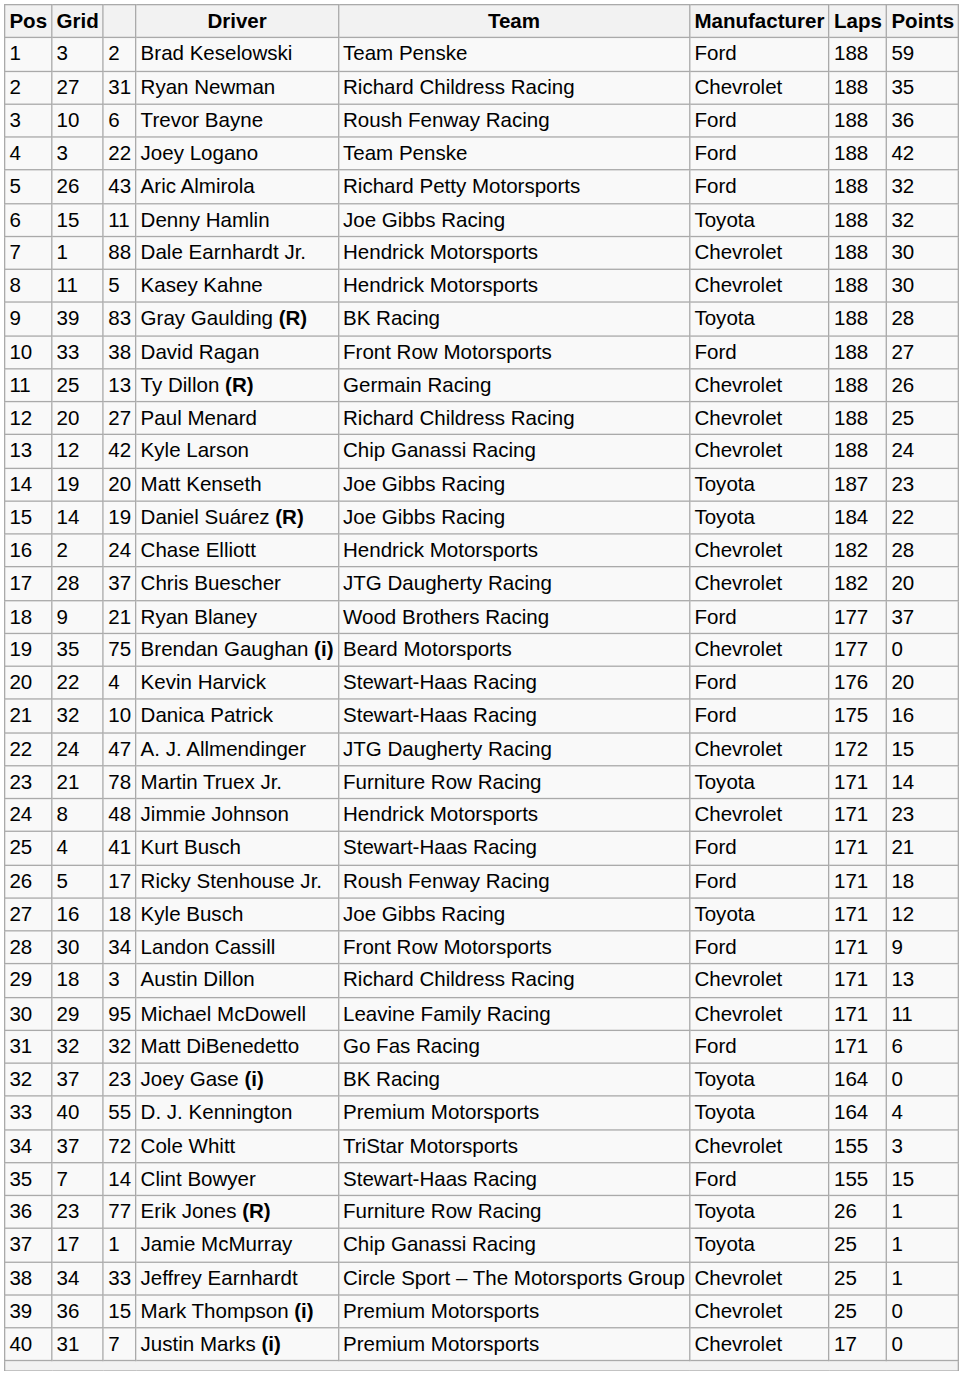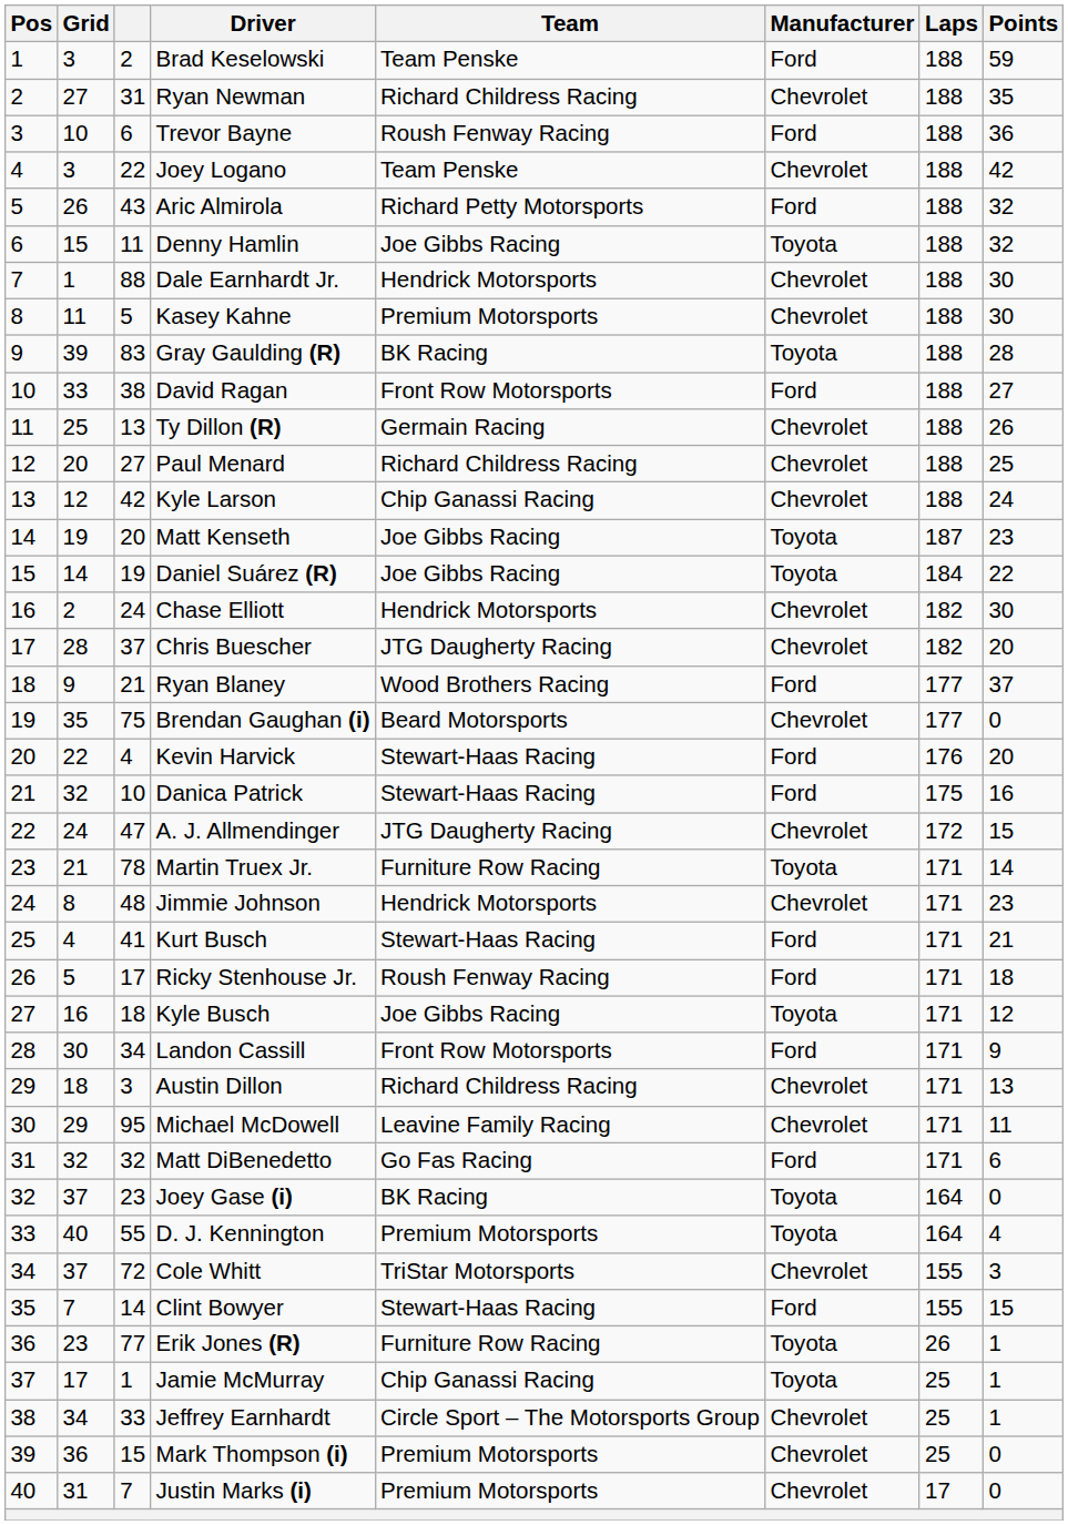 <table class="wikitable" style="font-size:98%">
 <tr>
 <th>Pos</th>
 <th>Grid</th>
 <th></th>
 <th>Driver</th>
 <th>Team</th>
 <th>Manufacturer</th>
 <th>Laps</th>
 <th>Points</th>
 </tr>
 <tr>
 <td>1</td>
 <td>3</td>
 <td>2</td>
 <td>Brad Keselowski</td>
 <td>Team Penske</td>
 <td>Ford</td>
 <td>188</td>
 <td>59</td>
 </tr>
 <tr>
 <td>2</td>
 <td>27</td>
 <td>31</td>
 <td>Ryan Newman</td>
 <td>Richard Childress Racing</td>
 <td>Chevrolet</td>
 <td>188</td>
 <td>35</td>
 </tr>
 <tr>
 <td>3</td>
 <td>10</td>
 <td>6</td>
 <td>Trevor Bayne</td>
 <td>Roush Fenway Racing</td>
 <td>Ford</td>
 <td>188</td>
 <td>36</td>
 </tr>
 <tr>
 <td>4</td>
 <td>3</td>
 <td>22</td>
 <td>Joey Logano</td>
 <td>Team Penske</td>
-<td>Ford</td>
+<td>Chevrolet</td>
 <td>188</td>
 <td>42</td>
 </tr>
 <tr>
 <td>5</td>
 <td>26</td>
 <td>43</td>
 <td>Aric Almirola</td>
 <td>Richard Petty Motorsports</td>
 <td>Ford</td>
 <td>188</td>
 <td>32</td>
 </tr>
 <tr>
 <td>6</td>
 <td>15</td>
 <td>11</td>
 <td>Denny Hamlin</td>
 <td>Joe Gibbs Racing</td>
 <td>Toyota</td>
 <td>188</td>
 <td>32</td>
 </tr>
 <tr>
 <td>7</td>
 <td>1</td>
 <td>88</td>
 <td>Dale Earnhardt Jr.</td>
 <td>Hendrick Motorsports</td>
 <td>Chevrolet</td>
 <td>188</td>
 <td>30</td>
 </tr>
 <tr>
 <td>8</td>
 <td>11</td>
 <td>5</td>
 <td>Kasey Kahne</td>
-<td>Hendrick Motorsports</td>
+<td>Premium Motorsports</td>
 <td>Chevrolet</td>
 <td>188</td>
 <td>30</td>
 </tr>
 <tr>
 <td>9</td>
 <td>39</td>
 <td>83</td>
 <td>Gray Gaulding <strong>(R)</strong></td>
 <td>BK Racing</td>
 <td>Toyota</td>
 <td>188</td>
 <td>28</td>
 </tr>
 <tr>
 <td>10</td>
 <td>33</td>
 <td>38</td>
 <td>David Ragan</td>
 <td>Front Row Motorsports</td>
 <td>Ford</td>
 <td>188</td>
 <td>27</td>
 </tr>
 <tr>
 <td>11</td>
 <td>25</td>
 <td>13</td>
 <td>Ty Dillon <strong>(R)</strong></td>
 <td>Germain Racing</td>
 <td>Chevrolet</td>
 <td>188</td>
 <td>26</td>
 </tr>
 <tr>
 <td>12</td>
 <td>20</td>
 <td>27</td>
 <td>Paul Menard</td>
 <td>Richard Childress Racing</td>
 <td>Chevrolet</td>
 <td>188</td>
 <td>25</td>
 </tr>
 <tr>
 <td>13</td>
 <td>12</td>
 <td>42</td>
 <td>Kyle Larson</td>
 <td>Chip Ganassi Racing</td>
 <td>Chevrolet</td>
 <td>188</td>
 <td>24</td>
 </tr>
 <tr>
 <td>14</td>
 <td>19</td>
 <td>20</td>
 <td>Matt Kenseth</td>
 <td>Joe Gibbs Racing</td>
 <td>Toyota</td>
 <td>187</td>
 <td>23</td>
 </tr>
 <tr>
 <td>15</td>
 <td>14</td>
 <td>19</td>
 <td>Daniel Suárez <strong>(R)</strong></td>
 <td>Joe Gibbs Racing</td>
 <td>Toyota</td>
 <td>184</td>
 <td>22</td>
 </tr>
 <tr>
 <td>16</td>
 <td>2</td>
 <td>24</td>
 <td>Chase Elliott</td>
 <td>Hendrick Motorsports</td>
 <td>Chevrolet</td>
 <td>182</td>
-<td>28</td>
+<td>30</td>
 </tr>
 <tr>
 <td>17</td>
 <td>28</td>
 <td>37</td>
 <td>Chris Buescher</td>
 <td>JTG Daugherty Racing</td>
 <td>Chevrolet</td>
 <td>182</td>
 <td>20</td>
 </tr>
 <tr>
 <td>18</td>
 <td>9</td>
 <td>21</td>
 <td>Ryan Blaney</td>
 <td>Wood Brothers Racing</td>
 <td>Ford</td>
 <td>177</td>
 <td>37</td>
 </tr>
 <tr>
 <td>19</td>
 <td>35</td>
 <td>75</td>
 <td>Brendan Gaughan <strong>(i)</strong></td>
 <td>Beard Motorsports</td>
 <td>Chevrolet</td>
 <td>177</td>
 <td>0</td>
 </tr>
 <tr>
 <td>20</td>
 <td>22</td>
 <td>4</td>
 <td>Kevin Harvick</td>
 <td>Stewart-Haas Racing</td>
 <td>Ford</td>
 <td>176</td>
 <td>20</td>
 </tr>
 <tr>
 <td>21</td>
 <td>32</td>
 <td>10</td>
 <td>Danica Patrick</td>
 <td>Stewart-Haas Racing</td>
 <td>Ford</td>
 <td>175</td>
 <td>16</td>
 </tr>
 <tr>
 <td>22</td>
 <td>24</td>
 <td>47</td>
 <td>A. J. Allmendinger</td>
 <td>JTG Daugherty Racing</td>
 <td>Chevrolet</td>
 <td>172</td>
 <td>15</td>
 </tr>
 <tr>
 <td>23</td>
 <td>21</td>
 <td>78</td>
 <td>Martin Truex Jr.</td>
 <td>Furniture Row Racing</td>
 <td>Toyota</td>
 <td>171</td>
 <td>14</td>
 </tr>
 <tr>
 <td>24</td>
 <td>8</td>
 <td>48</td>
 <td>Jimmie Johnson</td>
 <td>Hendrick Motorsports</td>
 <td>Chevrolet</td>
 <td>171</td>
 <td>23</td>
 </tr>
 <tr>
 <td>25</td>
 <td>4</td>
 <td>41</td>
 <td>Kurt Busch</td>
 <td>Stewart-Haas Racing</td>
 <td>Ford</td>
 <td>171</td>
 <td>21</td>
 </tr>
 <tr>
 <td>26</td>
 <td>5</td>
 <td>17</td>
 <td>Ricky Stenhouse Jr.</td>
 <td>Roush Fenway Racing</td>
 <td>Ford</td>
 <td>171</td>
 <td>18</td>
 </tr>
 <tr>
 <td>27</td>
 <td>16</td>
 <td>18</td>
 <td>Kyle Busch</td>
 <td>Joe Gibbs Racing</td>
 <td>Toyota</td>
 <td>171</td>
 <td>12</td>
 </tr>
 <tr>
 <td>28</td>
 <td>30</td>
 <td>34</td>
 <td>Landon Cassill</td>
 <td>Front Row Motorsports</td>
 <td>Ford</td>
 <td>171</td>
 <td>9</td>
 </tr>
 <tr>
 <td>29</td>
 <td>18</td>
 <td>3</td>
 <td>Austin Dillon</td>
 <td>Richard Childress Racing</td>
 <td>Chevrolet</td>
 <td>171</td>
 <td>13</td>
 </tr>
 <tr>
 <td>30</td>
 <td>29</td>
 <td>95</td>
 <td>Michael McDowell</td>
 <td>Leavine Family Racing</td>
 <td>Chevrolet</td>
 <td>171</td>
 <td>11</td>
 </tr>
 <tr>
 <td>31</td>
 <td>32</td>
 <td>32</td>
 <td>Matt DiBenedetto</td>
 <td>Go Fas Racing</td>
 <td>Ford</td>
 <td>171</td>
 <td>6</td>
 </tr>
 <tr>
 <td>32</td>
 <td>37</td>
 <td>23</td>
 <td>Joey Gase <strong>(i)</strong></td>
 <td>BK Racing</td>
 <td>Toyota</td>
 <td>164</td>
 <td>0</td>
 </tr>
 <tr>
 <td>33</td>
 <td>40</td>
 <td>55</td>
 <td>D. J. Kennington</td>
 <td>Premium Motorsports</td>
 <td>Toyota</td>
 <td>164</td>
 <td>4</td>
 </tr>
 <tr>
 <td>34</td>
 <td>37</td>
 <td>72</td>
 <td>Cole Whitt</td>
 <td>TriStar Motorsports</td>
 <td>Chevrolet</td>
 <td>155</td>
 <td>3</td>
 </tr>
 <tr>
 <td>35</td>
 <td>7</td>
 <td>14</td>
 <td>Clint Bowyer</td>
 <td>Stewart-Haas Racing</td>
 <td>Ford</td>
 <td>155</td>
 <td>15</td>
 </tr>
 <tr>
 <td>36</td>
 <td>23</td>
 <td>77</td>
 <td>Erik Jones <strong>(R)</strong></td>
 <td>Furniture Row Racing</td>
 <td>Toyota</td>
 <td>26</td>
 <td>1</td>
 </tr>
 <tr>
 <td>37</td>
 <td>17</td>
 <td>1</td>
 <td>Jamie McMurray</td>
 <td>Chip Ganassi Racing</td>
 <td>Toyota</td>
 <td>25</td>
 <td>1</td>
 </tr>
 <tr>
 <td>38</td>
 <td>34</td>
 <td>33</td>
 <td>Jeffrey Earnhardt</td>
 <td>Circle Sport – The Motorsports Group</td>
 <td>Chevrolet</td>
 <td>25</td>
 <td>1</td>
 </tr>
 <tr>
 <td>39</td>
 <td>36</td>
 <td>15</td>
 <td>Mark Thompson <strong>(i)</strong></td>
 <td>Premium Motorsports</td>
 <td>Chevrolet</td>
 <td>25</td>
 <td>0</td>
 </tr>
 <tr>
 <td>40</td>
 <td>31</td>
 <td>7</td>
 <td>Justin Marks <strong>(i)</strong></td>
 <td>Premium Motorsports</td>
 <td>Chevrolet</td>
 <td>17</td>
 <td>0</td>
 </tr>
 <tr>
 <th colspan="8"></th>
 </tr>
 </table>
